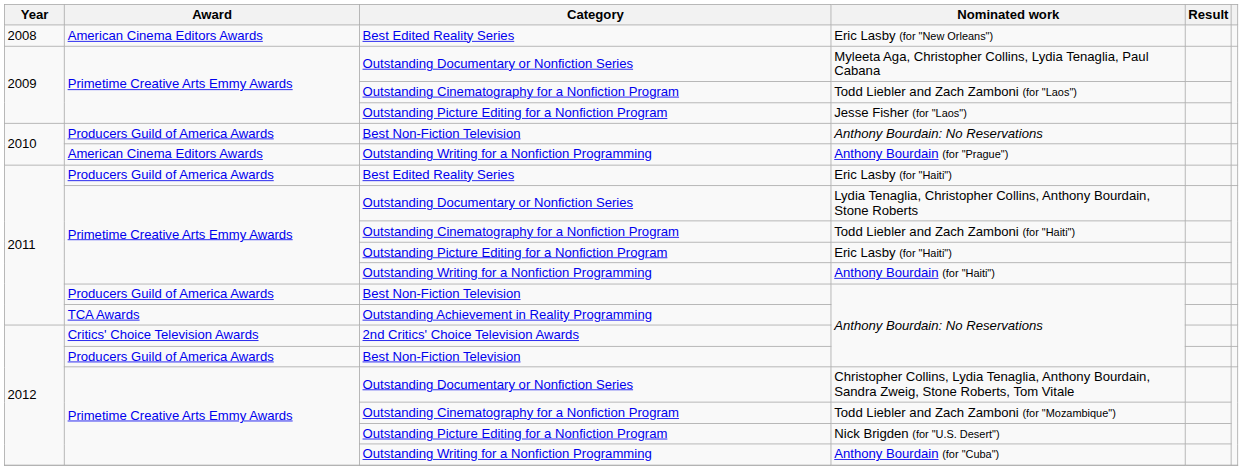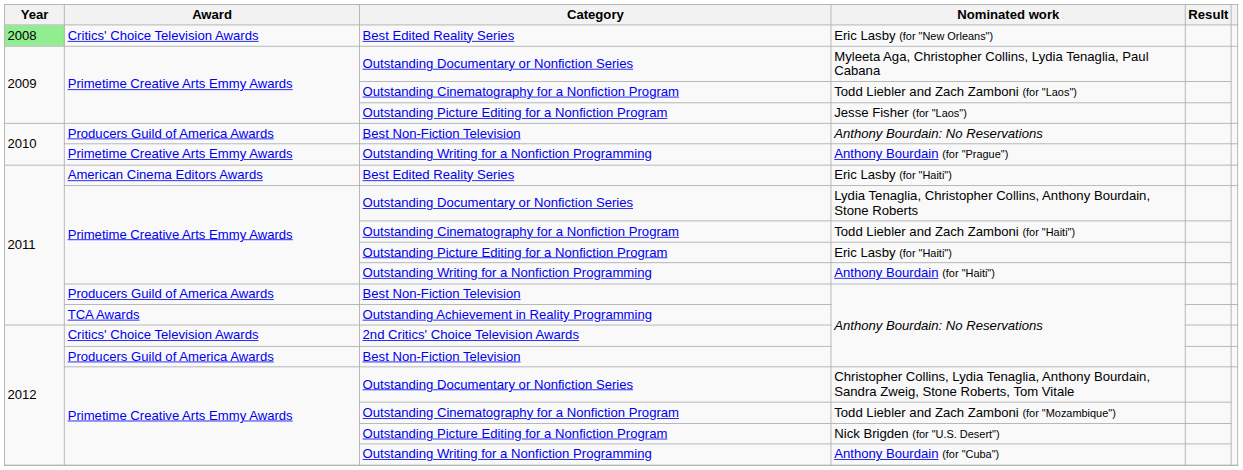 <table class="wikitable" style="width:95%;">
 <tr>
 <th width=5%>Year</th>
 <th style="width:25%;">Award</th>
 <th style="width:40%;">Category</th>
 <th style="width:40%;">Nominated work</th>
 <th style="width:10%;">Result</th>
 <th width=5%></th>
 </tr>
 <tr>
-<td>2008</td>
-<td><a href='#'>American Cinema Editors Awards</a></td>
+<td style="background: lightgreen;">2008</td>
+<td><a href='#'>Critics' Choice Television Awards</a></td>
 <td><a href='#'>Best Edited Reality Series</a></td>
 <td>Eric Lasby <small>(for "New Orleans")</small></td>
 <td></td>
 <td></td>
 </tr>
 <tr>
 <td rowspan="3">2009</td>
 <td rowspan="3"><a href='#'>Primetime Creative Arts Emmy Awards</a></td>
 <td><a href='#'>Outstanding Documentary or Nonfiction Series</a></td>
 <td>Myleeta Aga, Christopher Collins, Lydia Tenaglia, Paul Cabana</td>
 <td></td>
 <td rowspan="3"><br></td>
 </tr>
 <tr>
 <td><a href='#'>Outstanding Cinematography for a Nonfiction Program</a></td>
 <td>Todd Liebler and Zach Zamboni <small>(for "Laos")</small></td>
 <td></td>
 </tr>
 <tr>
 <td><a href='#'>Outstanding Picture Editing for a Nonfiction Program</a></td>
 <td>Jesse Fisher <small>(for "Laos")</small></td>
 <td></td>
 </tr>
 <tr>
 <td rowspan="2">2010</td>
 <td><a href='#'>Producers Guild of America Awards</a></td>
 <td><a href='#'>Best Non-Fiction Television</a></td>
 <td><em>Anthony Bourdain: No Reservations</em></td>
 <td></td>
 <td></td>
 </tr>
 <tr>
-<td><a href='#'>American Cinema Editors Awards</a></td>
+<td><a href='#'>Primetime Creative Arts Emmy Awards</a></td>
 <td><a href='#'>Outstanding Writing for a Nonfiction Programming</a></td>
 <td><a href='#'>Anthony Bourdain</a> <small>(for "Prague")</small></td>
 <td></td>
 <td></td>
 </tr>
 <tr>
 <td rowspan="7">2011</td>
-<td><a href='#'>Producers Guild of America Awards</a></td>
+<td><a href='#'>American Cinema Editors Awards</a></td>
 <td><a href='#'>Best Edited Reality Series</a></td>
 <td>Eric Lasby <small>(for "Haiti")</small></td>
 <td></td>
 <td></td>
 </tr>
 <tr>
 <td rowspan="4"><a href='#'>Primetime Creative Arts Emmy Awards</a></td>
 <td><a href='#'>Outstanding Documentary or Nonfiction Series</a></td>
 <td>Lydia Tenaglia, Christopher Collins, Anthony Bourdain, Stone Roberts</td>
 <td></td>
 <td rowspan="4"></td>
 </tr>
 <tr>
 <td><a href='#'>Outstanding Cinematography for a Nonfiction Program</a></td>
 <td>Todd Liebler and Zach Zamboni <small>(for "Haiti")</small></td>
 <td></td>
 </tr>
 <tr>
 <td><a href='#'>Outstanding Picture Editing for a Nonfiction Program</a></td>
 <td>Eric Lasby <small>(for "Haiti")</small></td>
 <td></td>
 </tr>
 <tr>
 <td><a href='#'>Outstanding Writing for a Nonfiction Programming</a></td>
 <td><a href='#'>Anthony Bourdain</a> <small>(for "Haiti")</small></td>
 <td></td>
 </tr>
 <tr>
 <td><a href='#'>Producers Guild of America Awards</a></td>
 <td><a href='#'>Best Non-Fiction Television</a></td>
 <td rowspan="4"><em>Anthony Bourdain: No Reservations</em></td>
 <td></td>
 <td></td>
 </tr>
 <tr>
 <td><a href='#'>TCA Awards</a></td>
 <td><a href='#'>Outstanding Achievement in Reality Programming</a></td>
 <td></td>
 <td></td>
 </tr>
 <tr>
 <td rowspan="6">2012</td>
 <td><a href='#'>Critics' Choice Television Awards</a></td>
 <td><a href='#'>2nd Critics' Choice Television Awards</a></td>
 <td></td>
 <td></td>
 </tr>
 <tr>
 <td><a href='#'>Producers Guild of America Awards</a></td>
 <td><a href='#'>Best Non-Fiction Television</a></td>
 <td></td>
 <td></td>
 </tr>
 <tr>
 <td rowspan="4"><a href='#'>Primetime Creative Arts Emmy Awards</a></td>
 <td><a href='#'>Outstanding Documentary or Nonfiction Series</a></td>
 <td>Christopher Collins, Lydia Tenaglia, Anthony Bourdain, Sandra Zweig, Stone Roberts, Tom Vitale</td>
 <td></td>
 <td rowspan="4"></td>
 </tr>
 <tr>
 <td><a href='#'>Outstanding Cinematography for a Nonfiction Program</a></td>
 <td>Todd Liebler and Zach Zamboni <small>(for "Mozambique")</small></td>
 <td></td>
 </tr>
 <tr>
 <td><a href='#'>Outstanding Picture Editing for a Nonfiction Program</a></td>
 <td>Nick Brigden <small>(for "U.S. Desert")</small></td>
 <td></td>
 </tr>
 <tr>
 <td><a href='#'>Outstanding Writing for a Nonfiction Programming</a></td>
 <td><a href='#'>Anthony Bourdain</a> <small>(for "Cuba")</small></td>
 <td></td>
 </tr>
 <tr>
 </tr>
 </table>
